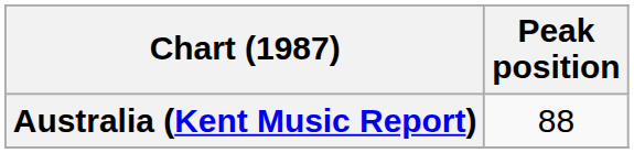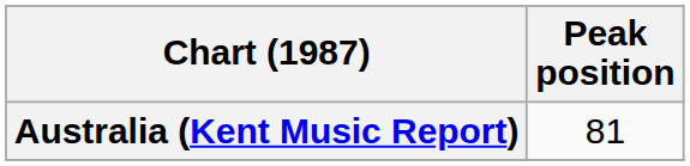 <table class="wikitable sortable plainrowheaders" style="text-align:center">
 <tr>
 <th>Chart (1987)</th>
 <th>Peak<br>position</th>
 </tr>
 <tr>
 <th scope="row">Australia (<a href='#'>Kent Music Report</a>)</th>
-<td>88</td>
+<td>81</td>
 </tr>
 <tr>
 </tr>
 <tr>
 </tr>
 <tr>
 </tr>
 <tr>
 </tr>
 <tr>
 </tr>
 <tr>
 </tr>
 <tr>
 </tr>
 </table>
